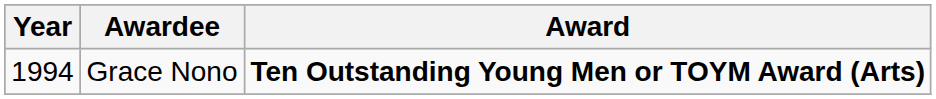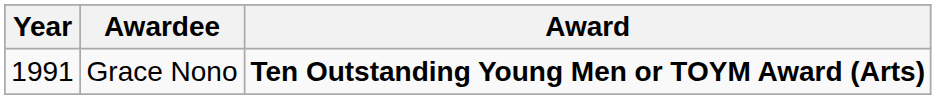 <table class="wikitable" style="text-align: center;">
 <tr>
 <th>Year</th>
 <th>Awardee</th>
 <th>Award</th>
 </tr>
 <tr>
-<td>1994</td>
+<td>1991</td>
 <td>Grace Nono</td>
 <td><strong>Ten Outstanding Young Men or TOYM Award (Arts)</strong></td>
 </tr>
 </table>
